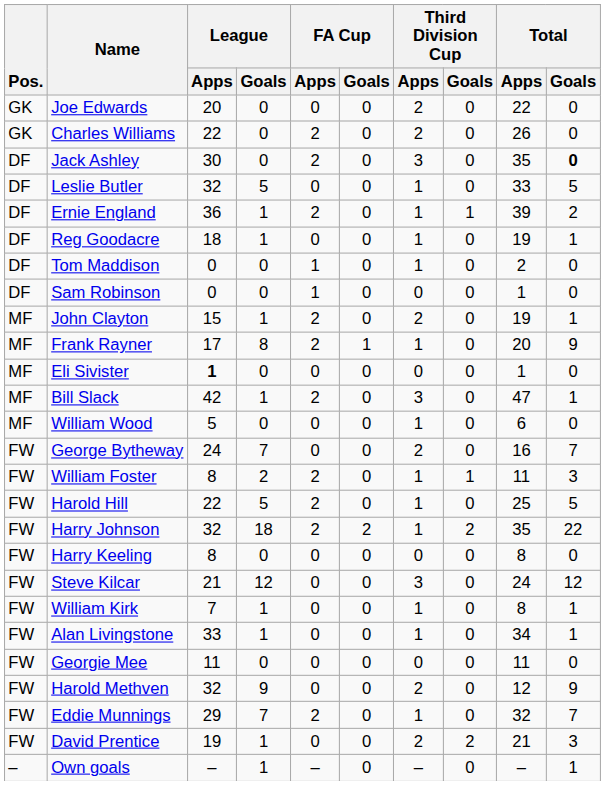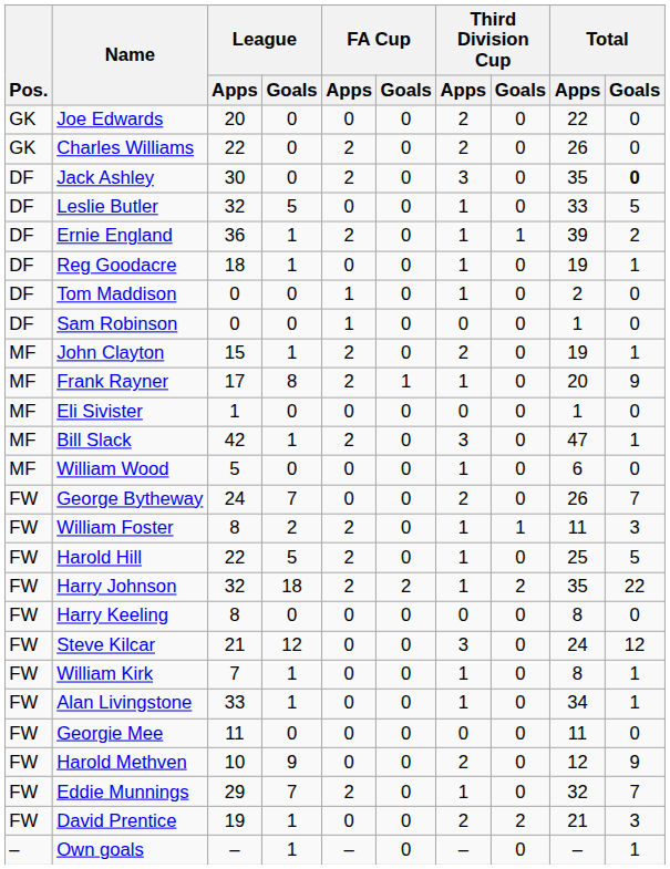 <table class="wikitable" style="text-align:center">
 <tr>
 <th rowspan="2" valign="bottom">Pos.</th>
 <th rowspan="2">Name</th>
 <th colspan="2" width="85">League</th>
 <th colspan="2" width="85">FA Cup</th>
 <th colspan="2" width="85">Third Division Cup</th>
 <th colspan="2" width="85">Total</th>
 </tr>
 <tr>
 <th>Apps</th>
 <th>Goals</th>
 <th>Apps</th>
 <th>Goals</th>
 <th>Apps</th>
 <th>Goals</th>
 <th>Apps</th>
 <th>Goals</th>
 </tr>
 <tr>
 <td align="left">GK</td>
 <td align="left"> <a href='#'>Joe Edwards</a></td>
 <td>20</td>
 <td>0</td>
 <td>0</td>
 <td>0</td>
 <td>2</td>
 <td>0</td>
 <td>22</td>
 <td>0</td>
 </tr>
 <tr>
 <td align="left">GK</td>
 <td align="left"> <a href='#'>Charles Williams</a></td>
 <td>22</td>
 <td>0</td>
 <td>2</td>
 <td>0</td>
 <td>2</td>
 <td>0</td>
 <td>26</td>
 <td>0</td>
 </tr>
 <tr>
 <td align="left">DF</td>
 <td align="left"> <a href='#'>Jack Ashley</a></td>
 <td>30</td>
 <td>0</td>
 <td>2</td>
 <td>0</td>
 <td>3</td>
 <td>0</td>
 <td>35</td>
 <td><strong>0</strong></td>
 </tr>
 <tr>
 <td align="left">DF</td>
 <td align="left"> <a href='#'>Leslie Butler</a></td>
 <td>32</td>
 <td>5</td>
 <td>0</td>
 <td>0</td>
 <td>1</td>
 <td>0</td>
 <td>33</td>
 <td>5</td>
 </tr>
 <tr>
 <td align="left">DF</td>
 <td align="left"> <a href='#'>Ernie England</a></td>
 <td>36</td>
 <td>1</td>
 <td>2</td>
 <td>0</td>
 <td>1</td>
 <td>1</td>
 <td>39</td>
 <td>2</td>
 </tr>
 <tr>
 <td align="left">DF</td>
 <td align="left"> <a href='#'>Reg Goodacre</a></td>
 <td>18</td>
 <td>1</td>
 <td>0</td>
 <td>0</td>
 <td>1</td>
 <td>0</td>
 <td>19</td>
 <td>1</td>
 </tr>
 <tr>
 <td align="left">DF</td>
 <td align="left"> <a href='#'>Tom Maddison</a></td>
 <td>0</td>
 <td>0</td>
 <td>1</td>
 <td>0</td>
 <td>1</td>
 <td>0</td>
 <td>2</td>
 <td>0</td>
 </tr>
 <tr>
 <td align="left">DF</td>
 <td align="left"> <a href='#'>Sam Robinson</a></td>
 <td>0</td>
 <td>0</td>
 <td>1</td>
 <td>0</td>
 <td>0</td>
 <td>0</td>
 <td>1</td>
 <td>0</td>
 </tr>
 <tr>
 <td align="left">MF</td>
 <td align="left"> <a href='#'>John Clayton</a></td>
 <td>15</td>
 <td>1</td>
 <td>2</td>
 <td>0</td>
 <td>2</td>
 <td>0</td>
 <td>19</td>
 <td>1</td>
 </tr>
 <tr>
 <td align="left">MF</td>
 <td align="left"> <a href='#'>Frank Rayner</a></td>
 <td>17</td>
 <td>8</td>
 <td>2</td>
 <td>1</td>
 <td>1</td>
 <td>0</td>
 <td>20</td>
 <td>9</td>
 </tr>
 <tr>
 <td align="left">MF</td>
 <td align="left"> <a href='#'>Eli Sivister</a></td>
-<td><strong>1</strong></td>
+<td>1</td>
 <td>0</td>
 <td>0</td>
 <td>0</td>
 <td>0</td>
 <td>0</td>
 <td>1</td>
 <td>0</td>
 </tr>
 <tr>
 <td align="left">MF</td>
 <td align="left"> <a href='#'>Bill Slack</a></td>
 <td>42</td>
 <td>1</td>
 <td>2</td>
 <td>0</td>
 <td>3</td>
 <td>0</td>
 <td>47</td>
 <td>1</td>
 </tr>
 <tr>
 <td align="left">MF</td>
 <td align="left"> <a href='#'>William Wood</a></td>
 <td>5</td>
 <td>0</td>
 <td>0</td>
 <td>0</td>
 <td>1</td>
 <td>0</td>
 <td>6</td>
 <td>0</td>
 </tr>
 <tr>
 <td align="left">FW</td>
 <td align="left"> <a href='#'>George Bytheway</a></td>
 <td>24</td>
 <td>7</td>
 <td>0</td>
 <td>0</td>
 <td>2</td>
 <td>0</td>
-<td>16</td>
+<td>26</td>
 <td>7</td>
 </tr>
 <tr>
 <td align="left">FW</td>
 <td align="left"> <a href='#'>William Foster</a></td>
 <td>8</td>
 <td>2</td>
 <td>2</td>
 <td>0</td>
 <td>1</td>
 <td>1</td>
 <td>11</td>
 <td>3</td>
 </tr>
 <tr>
 <td align="left">FW</td>
 <td align="left"> <a href='#'>Harold Hill</a></td>
 <td>22</td>
 <td>5</td>
 <td>2</td>
 <td>0</td>
 <td>1</td>
 <td>0</td>
 <td>25</td>
 <td>5</td>
 </tr>
 <tr>
 <td align="left">FW</td>
 <td align="left"> <a href='#'>Harry Johnson</a></td>
 <td>32</td>
 <td>18</td>
 <td>2</td>
 <td>2</td>
 <td>1</td>
 <td>2</td>
 <td>35</td>
 <td>22</td>
 </tr>
 <tr>
 <td align="left">FW</td>
 <td align="left"> <a href='#'>Harry Keeling</a></td>
 <td>8</td>
 <td>0</td>
 <td>0</td>
 <td>0</td>
 <td>0</td>
 <td>0</td>
 <td>8</td>
 <td>0</td>
 </tr>
 <tr>
 <td align="left">FW</td>
 <td align="left"> <a href='#'>Steve Kilcar</a></td>
 <td>21</td>
 <td>12</td>
 <td>0</td>
 <td>0</td>
 <td>3</td>
 <td>0</td>
 <td>24</td>
 <td>12</td>
 </tr>
 <tr>
 <td align="left">FW</td>
 <td align="left"> <a href='#'>William Kirk</a></td>
 <td>7</td>
 <td>1</td>
 <td>0</td>
 <td>0</td>
 <td>1</td>
 <td>0</td>
 <td>8</td>
 <td>1</td>
 </tr>
 <tr>
 <td align="left">FW</td>
 <td align="left"> <a href='#'>Alan Livingstone</a></td>
 <td>33</td>
 <td>1</td>
 <td>0</td>
 <td>0</td>
 <td>1</td>
 <td>0</td>
 <td>34</td>
 <td>1</td>
 </tr>
 <tr>
 <td align="left">FW</td>
 <td align="left"> <a href='#'>Georgie Mee</a></td>
 <td>11</td>
 <td>0</td>
 <td>0</td>
 <td>0</td>
 <td>0</td>
 <td>0</td>
 <td>11</td>
 <td>0</td>
 </tr>
 <tr>
 <td align="left">FW</td>
 <td align="left"> <a href='#'>Harold Methven</a></td>
-<td>32</td>
+<td>10</td>
 <td>9</td>
 <td>0</td>
 <td>0</td>
 <td>2</td>
 <td>0</td>
 <td>12</td>
 <td>9</td>
 </tr>
 <tr>
 <td align="left">FW</td>
 <td align="left"> <a href='#'>Eddie Munnings</a></td>
 <td>29</td>
 <td>7</td>
 <td>2</td>
 <td>0</td>
 <td>1</td>
 <td>0</td>
 <td>32</td>
 <td>7</td>
 </tr>
 <tr>
 <td align="left">FW</td>
 <td align="left"> <a href='#'>David Prentice</a></td>
 <td>19</td>
 <td>1</td>
 <td>0</td>
 <td>0</td>
 <td>2</td>
 <td>2</td>
 <td>21</td>
 <td>3</td>
 </tr>
 <tr>
 <td align="left">–</td>
 <td align="left"><a href='#'>Own goals</a></td>
 <td>–</td>
 <td>1</td>
 <td>–</td>
 <td>0</td>
 <td>–</td>
 <td>0</td>
 <td>–</td>
 <td>1</td>
 </tr>
 </table>
